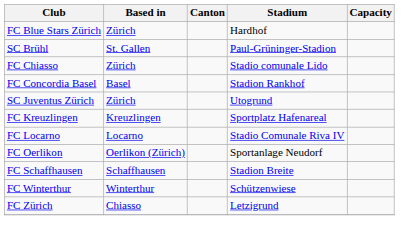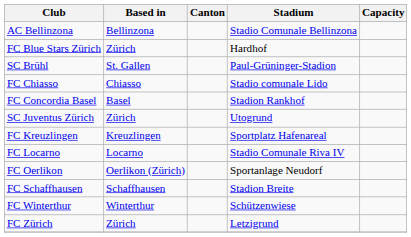 <table class="wikitable">
 <tr>
 <th>Club</th>
 <th>Based in</th>
 <th>Canton</th>
 <th>Stadium</th>
 <th>Capacity</th>
+</tr>
+<tr>
+<td><a href='#'>AC Bellinzona</a></td>
+<td><a href='#'>Bellinzona</a></td>
+<td></td>
+<td><a href='#'>Stadio Comunale Bellinzona</a></td>
+<td></td>
 </tr>
 <tr>
 <td><a href='#'>FC Blue Stars Zürich</a></td>
 <td><a href='#'>Zürich</a></td>
 <td></td>
 <td>Hardhof</td>
 <td></td>
 </tr>
 <tr>
 <td><a href='#'>SC Brühl</a></td>
 <td><a href='#'>St. Gallen</a></td>
 <td></td>
 <td><a href='#'>Paul-Grüninger-Stadion</a></td>
 <td></td>
 </tr>
 <tr>
 <td><a href='#'>FC Chiasso</a></td>
-<td><a href='#'>Zürich</a></td>
+<td><a href='#'>Chiasso</a></td>
 <td></td>
 <td><a href='#'>Stadio comunale Lido</a></td>
 <td></td>
 </tr>
 <tr>
 <td><a href='#'>FC Concordia Basel</a></td>
 <td><a href='#'>Basel</a></td>
 <td></td>
 <td><a href='#'>Stadion Rankhof</a></td>
 <td></td>
 </tr>
 <tr>
 <td><a href='#'>SC Juventus Zürich</a></td>
 <td><a href='#'>Zürich</a></td>
 <td></td>
 <td><a href='#'>Utogrund</a></td>
 <td></td>
 </tr>
 <tr>
 <td><a href='#'>FC Kreuzlingen</a></td>
 <td><a href='#'>Kreuzlingen</a></td>
 <td></td>
 <td><a href='#'>Sportplatz Hafenareal</a></td>
 <td></td>
 </tr>
 <tr>
 <td><a href='#'>FC Locarno</a></td>
 <td><a href='#'>Locarno</a></td>
 <td></td>
 <td><a href='#'>Stadio Comunale Riva IV</a></td>
 <td></td>
 </tr>
 <tr>
 <td><a href='#'>FC Oerlikon</a></td>
 <td><a href='#'>Oerlikon (Zürich)</a></td>
 <td></td>
 <td>Sportanlage Neudorf</td>
 <td></td>
 </tr>
 <tr>
 <td><a href='#'>FC Schaffhausen</a></td>
 <td><a href='#'>Schaffhausen</a></td>
 <td></td>
 <td><a href='#'>Stadion Breite</a></td>
 <td></td>
 </tr>
 <tr>
 <td><a href='#'>FC Winterthur</a></td>
 <td><a href='#'>Winterthur</a></td>
 <td></td>
 <td><a href='#'>Schützenwiese</a></td>
 <td></td>
 </tr>
 <tr>
 <td><a href='#'>FC Zürich</a></td>
-<td><a href='#'>Chiasso</a></td>
+<td><a href='#'>Zürich</a></td>
 <td></td>
 <td><a href='#'>Letzigrund</a></td>
 <td></td>
 </tr>
 <tr>
 </tr>
 </table>
